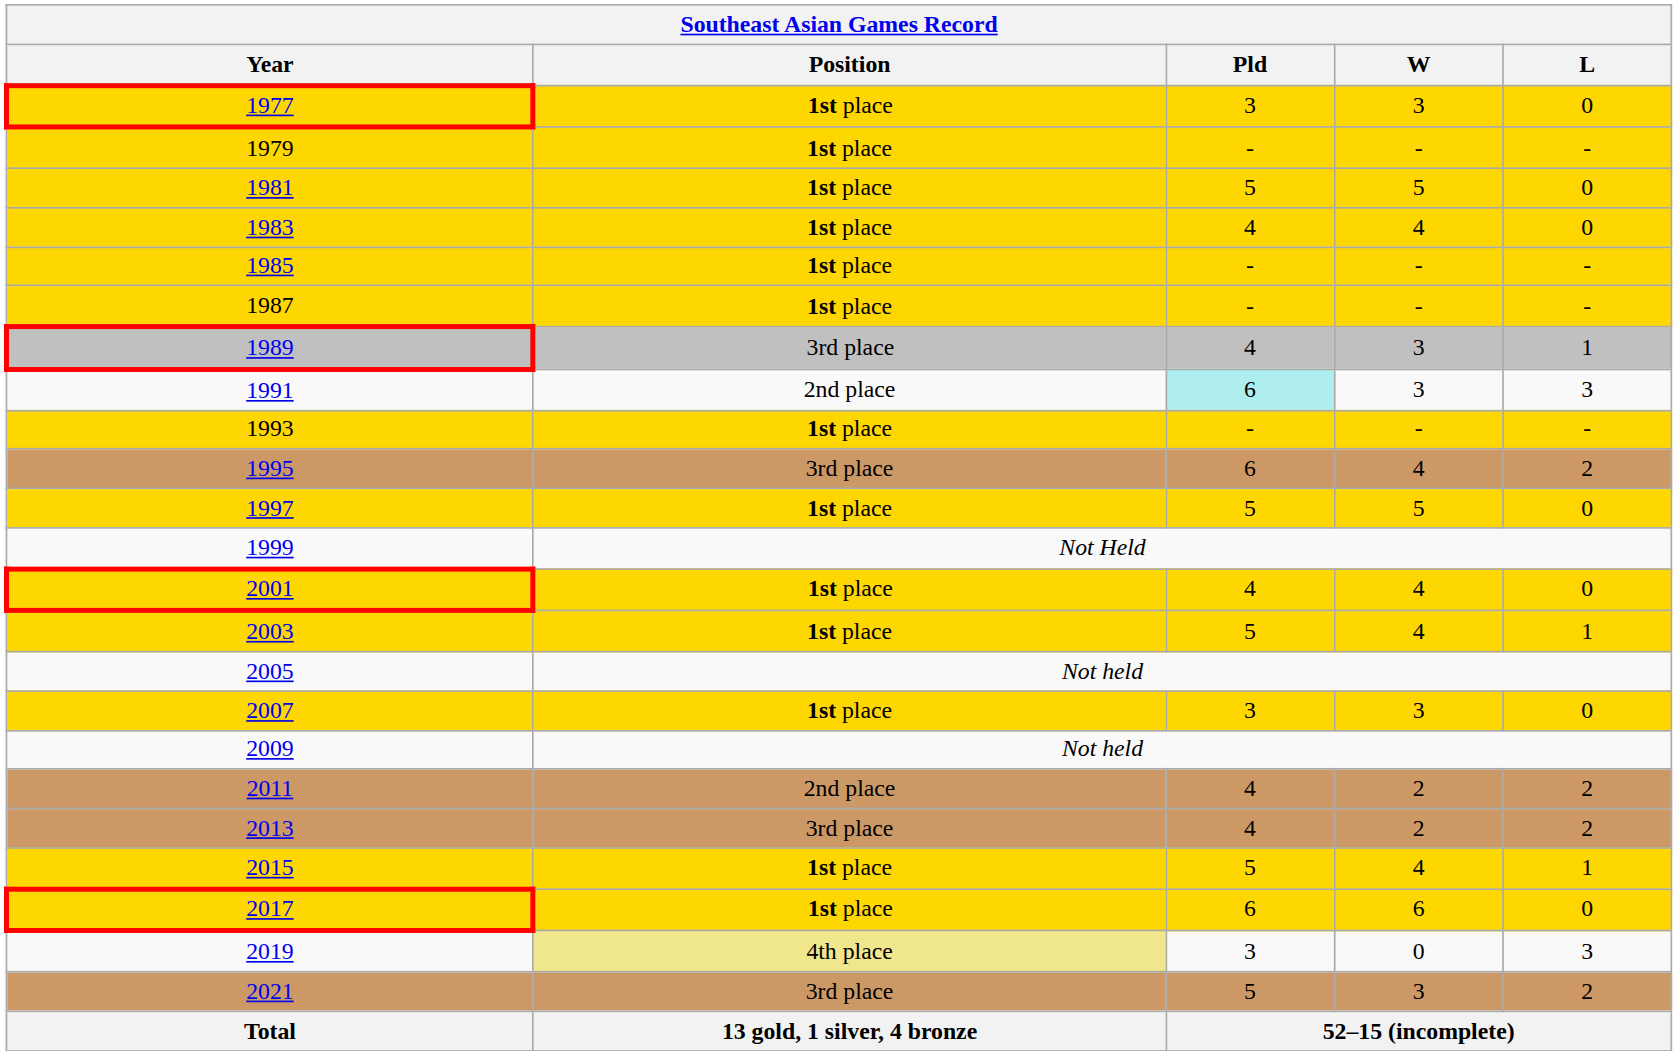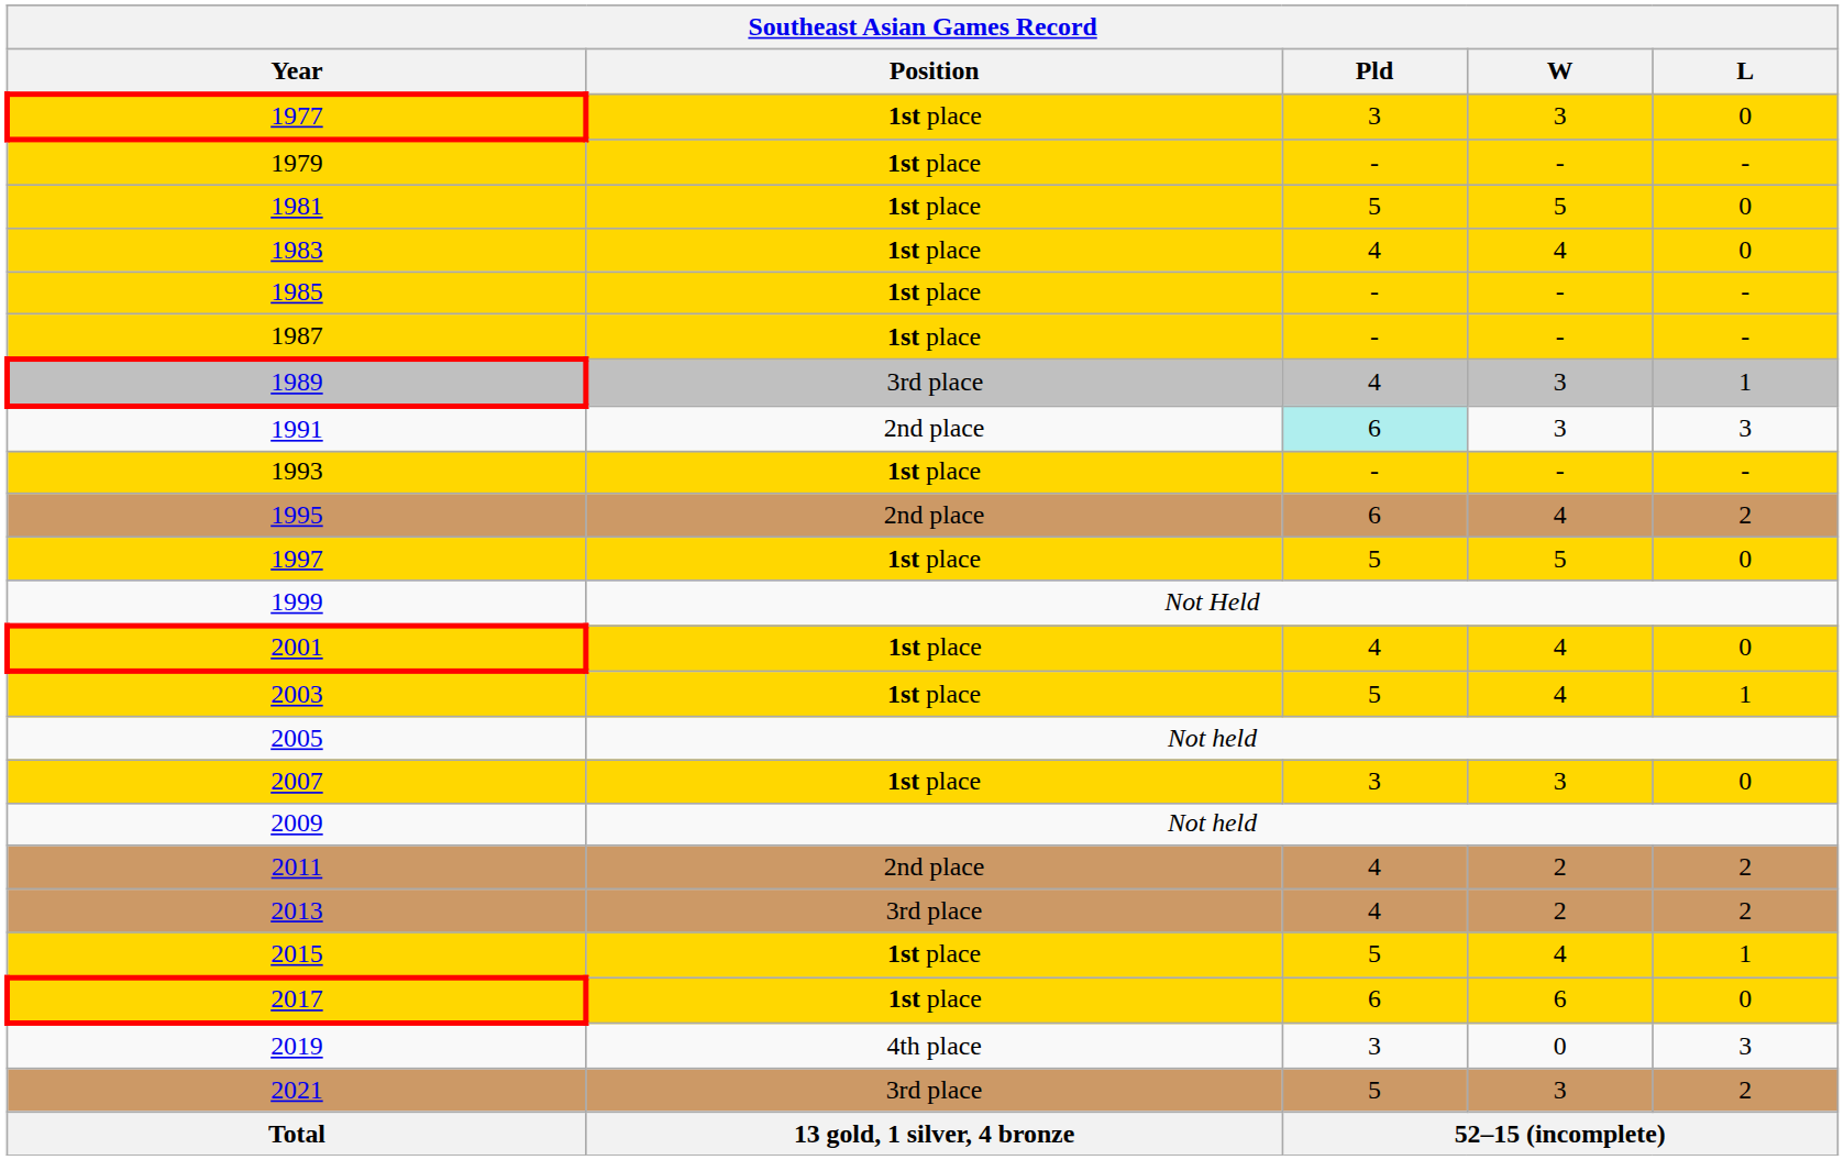 <table class="wikitable collapsible autocollapse" width=80% style="text-align: center;font-size:90%;">
 <tr>
 <th colspan=9><a href='#'>Southeast Asian Games Record</a></th>
 </tr>
 <tr>
 <th width=25%>Year</th>
 <th width=30%>Position</th>
 <th width=8%>Pld</th>
 <th width=8%>W</th>
 <th width=8%>L</th>
 </tr>
 <tr bgcolor=gold>
 <td style="border: 3px solid red"> <a href='#'>1977</a></td>
 <td><strong>1st</strong> place</td>
 <td>3</td>
 <td>3</td>
 <td>0</td>
 </tr>
 <tr bgcolor=gold>
 <td> 1979</td>
 <td><strong>1st</strong> place</td>
 <td>-</td>
 <td>-</td>
 <td>-</td>
 </tr>
 <tr bgcolor=gold>
 <td> <a href='#'>1981</a></td>
 <td><strong>1st</strong> place</td>
 <td>5</td>
 <td>5</td>
 <td>0</td>
 </tr>
 <tr bgcolor=gold>
 <td> <a href='#'>1983</a></td>
 <td><strong>1st</strong> place</td>
 <td>4</td>
 <td>4</td>
 <td>0</td>
 </tr>
 <tr bgcolor=gold>
 <td> <a href='#'>1985</a></td>
 <td><strong>1st</strong> place</td>
 <td>-</td>
 <td>-</td>
 <td>-</td>
 </tr>
 <tr bgcolor=gold>
 <td> 1987</td>
 <td><strong>1st</strong> place</td>
 <td>-</td>
 <td>-</td>
 <td>-</td>
 </tr>
 <tr bgcolor=silver>
 <td style="border: 3px solid red"> <a href='#'>1989</a></td>
 <td>3rd place</td>
 <td>4</td>
 <td>3</td>
 <td>1</td>
 </tr>
 <tr>
 <td> <a href='#'>1991</a></td>
 <td>2nd place</td>
 <td style="background: paleturquoise;">6</td>
 <td>3</td>
 <td>3</td>
 </tr>
 <tr bgcolor=gold>
 <td> 1993</td>
 <td><strong>1st</strong> place</td>
 <td>-</td>
 <td>-</td>
 <td>-</td>
 </tr>
 <tr bgcolor=#cc9966>
 <td> <a href='#'>1995</a></td>
-<td>3rd place</td>
+<td>2nd place</td>
 <td>6</td>
 <td>4</td>
 <td>2</td>
 </tr>
 <tr bgcolor=gold>
 <td> <a href='#'>1997</a></td>
 <td><strong>1st</strong> place</td>
 <td>5</td>
 <td>5</td>
 <td>0</td>
 </tr>
 <tr>
 <td> <a href='#'>1999</a></td>
 <td colspan=4><em>Not Held</em></td>
 </tr>
 <tr bgcolor=gold>
 <td style="border: 3px solid red"> <a href='#'>2001</a></td>
 <td><strong>1st</strong> place</td>
 <td>4</td>
 <td>4</td>
 <td>0</td>
 </tr>
 <tr bgcolor=gold>
 <td> <a href='#'>2003</a></td>
 <td><strong>1st</strong> place</td>
 <td>5</td>
 <td>4</td>
 <td>1</td>
 </tr>
 <tr>
 <td> <a href='#'>2005</a></td>
 <td colspan=4><em>Not held</em></td>
 </tr>
 <tr bgcolor=gold>
 <td> <a href='#'>2007</a></td>
 <td><strong>1st</strong> place</td>
 <td>3</td>
 <td>3</td>
 <td>0</td>
 </tr>
 <tr>
 <td> <a href='#'>2009</a></td>
 <td colspan=4><em>Not held</em></td>
 </tr>
 <tr bgcolor=#cc9966>
 <td> <a href='#'>2011</a></td>
 <td>2nd place</td>
 <td>4</td>
 <td>2</td>
 <td>2</td>
 </tr>
 <tr bgcolor=#cc9966>
 <td> <a href='#'>2013</a></td>
 <td>3rd place</td>
 <td>4</td>
 <td>2</td>
 <td>2</td>
 </tr>
 <tr bgcolor=gold>
 <td> <a href='#'>2015</a></td>
 <td><strong>1st</strong> place</td>
 <td>5</td>
 <td>4</td>
 <td>1</td>
 </tr>
 <tr bgcolor=gold>
 <td style="border: 3px solid red"> <a href='#'>2017</a></td>
 <td><strong>1st</strong> place</td>
 <td>6</td>
 <td>6</td>
 <td>0</td>
 </tr>
 <tr>
 <td> <a href='#'>2019</a></td>
-<td style="background: khaki;">4th place</td>
+<td>4th place</td>
 <td>3</td>
 <td>0</td>
 <td>3</td>
 </tr>
 <tr bgcolor=#cc9966>
 <td> <a href='#'>2021</a></td>
 <td>3rd place</td>
 <td>5</td>
 <td>3</td>
 <td>2</td>
 </tr>
 <tr>
 <th><strong>Total</strong></th>
 <th>13 gold, 1 silver, 4 bronze</th>
 <th colspan=3>52–15 (incomplete)</th>
 </tr>
 </table>
